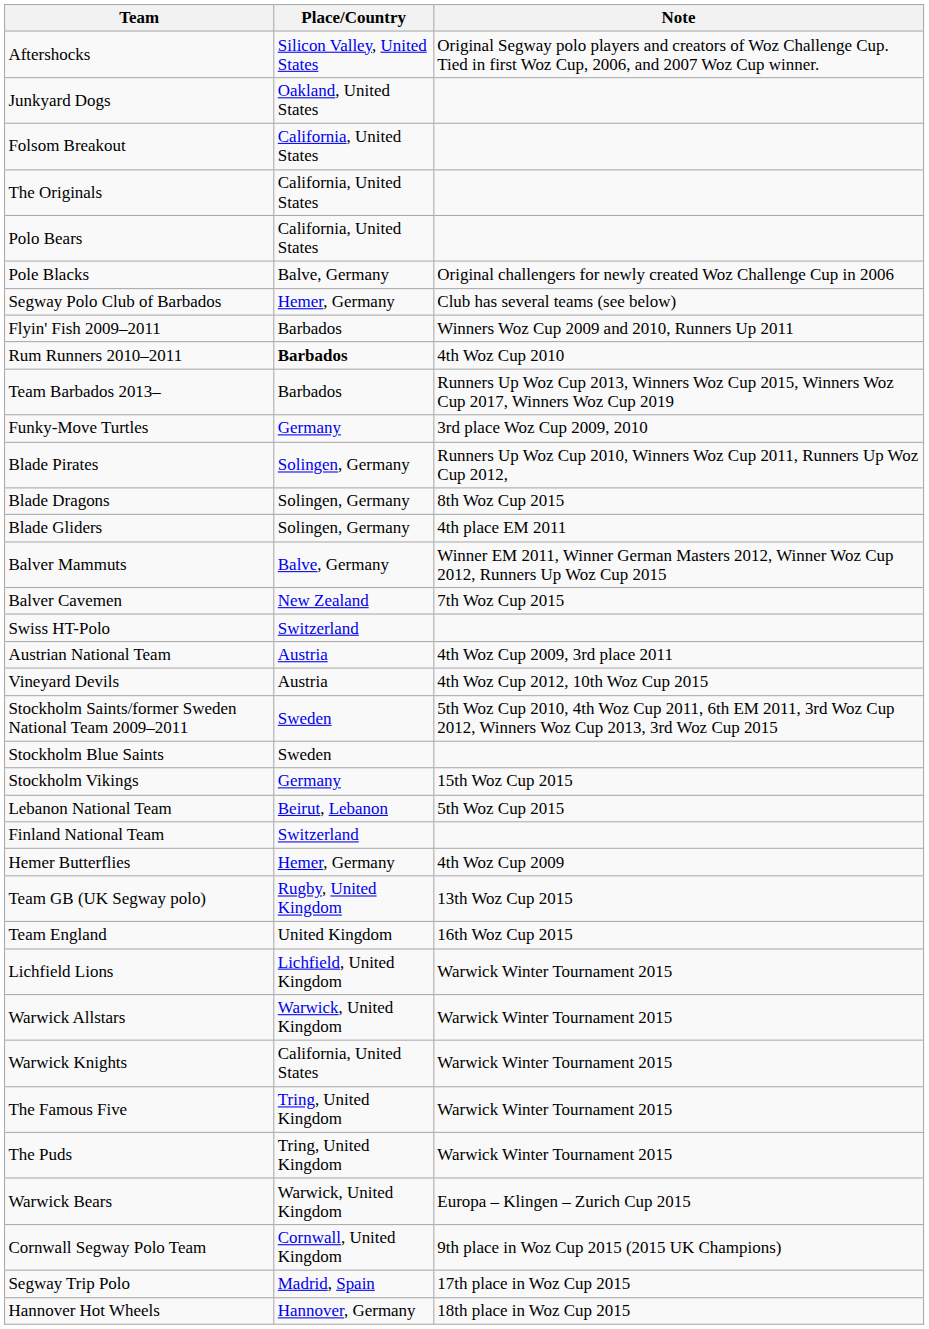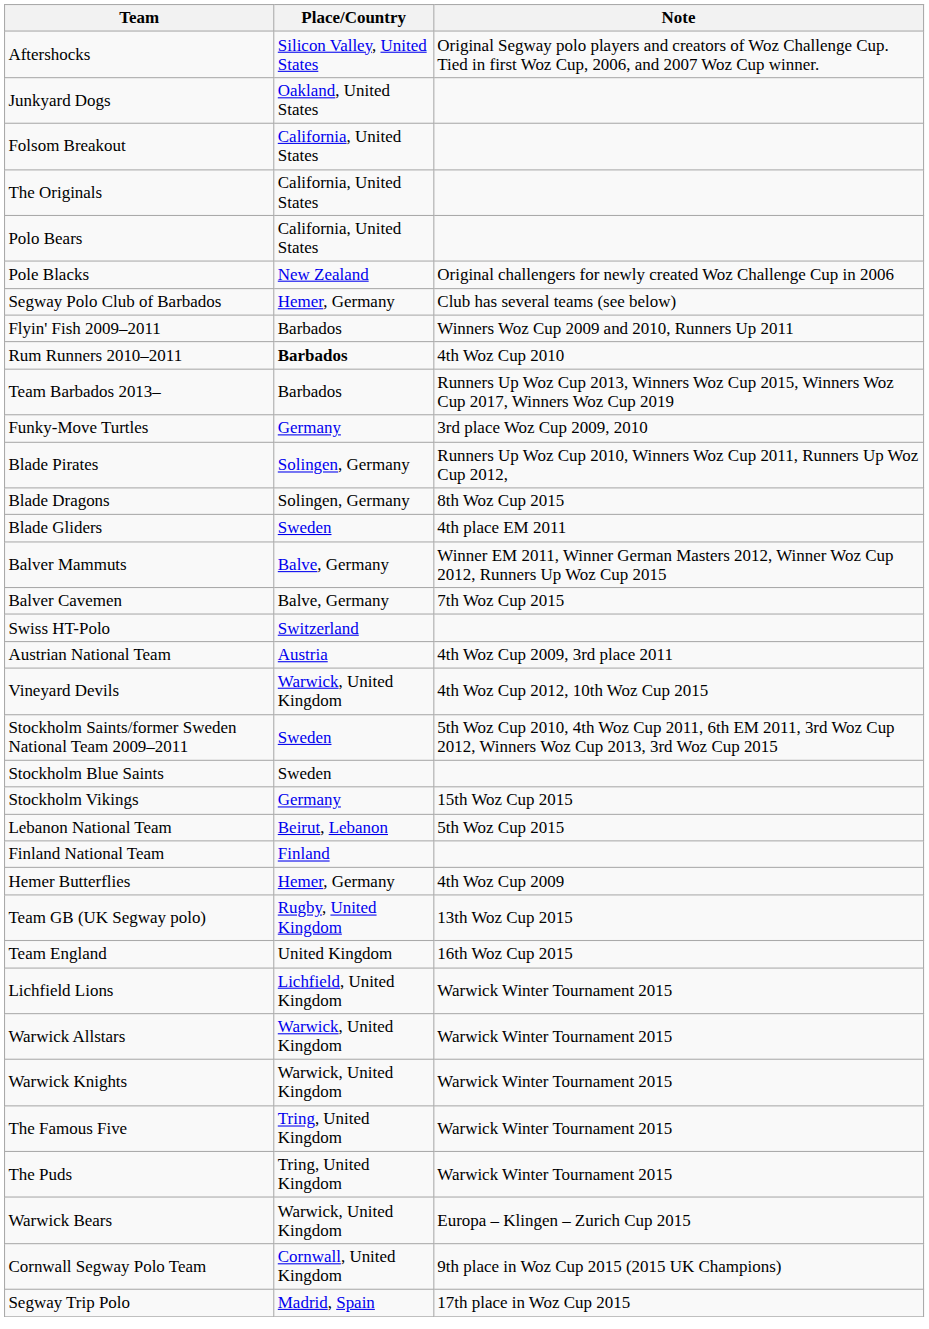 <table class=wikitable>
 <tr>
 <th>Team</th>
 <th>Place/Country</th>
 <th>Note</th>
 </tr>
 <tr>
 <td>Aftershocks</td>
 <td><a href='#'>Silicon Valley</a>, <a href='#'>United States</a></td>
 <td>Original Segway polo players and creators of Woz Challenge Cup. Tied in first Woz Cup, 2006, and 2007 Woz Cup winner.</td>
 </tr>
 <tr>
 <td>Junkyard Dogs</td>
 <td><a href='#'>Oakland</a>, United States</td>
 <td></td>
 </tr>
 <tr>
 <td>Folsom Breakout</td>
 <td><a href='#'>California</a>, United States</td>
 <td></td>
 </tr>
 <tr>
 <td>The Originals</td>
 <td>California, United States</td>
 <td></td>
 </tr>
 <tr>
 <td>Polo Bears</td>
 <td>California, United States</td>
 <td></td>
 </tr>
 <tr>
 <td>Pole Blacks</td>
-<td>Balve, Germany</td>
+<td><a href='#'>New Zealand</a></td>
 <td>Original challengers for newly created Woz Challenge Cup in 2006</td>
 </tr>
 <tr>
 <td>Segway Polo Club of Barbados</td>
 <td><a href='#'>Hemer</a>, Germany</td>
 <td>Club has several teams (see below)</td>
 </tr>
 <tr>
 <td>Flyin' Fish 2009–2011</td>
 <td>Barbados</td>
 <td>Winners Woz Cup 2009 and 2010, Runners Up 2011</td>
 </tr>
 <tr>
 <td>Rum Runners 2010–2011</td>
 <td><strong>Barbados</strong></td>
 <td>4th Woz Cup 2010</td>
 </tr>
 <tr>
 <td>Team Barbados 2013–</td>
 <td>Barbados</td>
 <td>Runners Up Woz Cup 2013, Winners Woz Cup 2015, Winners Woz Cup 2017, Winners Woz Cup 2019</td>
 </tr>
 <tr>
 <td>Funky-Move Turtles</td>
 <td><a href='#'>Germany</a></td>
 <td>3rd place Woz Cup 2009, 2010</td>
 </tr>
 <tr>
 <td>Blade Pirates</td>
 <td><a href='#'>Solingen</a>, Germany</td>
 <td>Runners Up Woz Cup 2010, Winners Woz Cup 2011, Runners Up Woz Cup 2012,</td>
 </tr>
 <tr>
 <td>Blade Dragons</td>
 <td>Solingen, Germany</td>
 <td>8th Woz Cup 2015</td>
 </tr>
 <tr>
 <td>Blade Gliders</td>
-<td>Solingen, Germany</td>
+<td><a href='#'>Sweden</a></td>
 <td>4th place EM 2011</td>
 </tr>
 <tr>
 <td>Balver Mammuts</td>
 <td><a href='#'>Balve</a>, Germany</td>
 <td>Winner EM 2011, Winner German Masters 2012, Winner Woz Cup 2012, Runners Up Woz Cup 2015</td>
 </tr>
 <tr>
 <td>Balver Cavemen</td>
-<td><a href='#'>New Zealand</a></td>
+<td>Balve, Germany</td>
 <td>7th Woz Cup 2015</td>
 </tr>
 <tr>
 <td>Swiss HT-Polo</td>
 <td><a href='#'>Switzerland</a></td>
 <td></td>
 </tr>
 <tr>
 <td>Austrian National Team</td>
 <td><a href='#'>Austria</a></td>
 <td>4th Woz Cup 2009, 3rd place 2011</td>
 </tr>
 <tr>
 <td>Vineyard Devils</td>
-<td>Austria</td>
+<td><a href='#'>Warwick</a>, United Kingdom</td>
 <td>4th Woz Cup 2012, 10th Woz Cup 2015</td>
 </tr>
 <tr>
 <td>Stockholm Saints/former Sweden National Team 2009–2011</td>
 <td><a href='#'>Sweden</a></td>
 <td>5th Woz Cup 2010, 4th Woz Cup 2011, 6th EM 2011, 3rd Woz Cup 2012, Winners Woz Cup 2013, 3rd Woz Cup 2015</td>
 </tr>
 <tr>
 <td>Stockholm Blue Saints</td>
 <td>Sweden</td>
 <td></td>
 </tr>
 <tr>
 <td>Stockholm Vikings</td>
 <td><a href='#'>Germany</a></td>
 <td>15th Woz Cup 2015</td>
 </tr>
 <tr>
 <td>Lebanon National Team</td>
 <td><a href='#'>Beirut</a>, <a href='#'>Lebanon</a></td>
 <td>5th Woz Cup 2015</td>
 </tr>
 <tr>
 <td>Finland National Team</td>
-<td><a href='#'>Switzerland</a></td>
+<td><a href='#'>Finland</a></td>
 <td></td>
 </tr>
 <tr>
 <td>Hemer Butterflies</td>
 <td><a href='#'>Hemer</a>, Germany</td>
 <td>4th Woz Cup 2009</td>
 </tr>
 <tr>
 <td>Team GB (UK Segway polo)</td>
 <td><a href='#'>Rugby</a>, <a href='#'>United Kingdom</a></td>
 <td>13th Woz Cup 2015</td>
 </tr>
 <tr>
 <td>Team England</td>
 <td>United Kingdom</td>
 <td>16th Woz Cup 2015</td>
 </tr>
 <tr>
 <td>Lichfield Lions</td>
 <td><a href='#'>Lichfield</a>, United Kingdom</td>
 <td>Warwick Winter Tournament 2015</td>
 </tr>
 <tr>
 <td>Warwick Allstars</td>
 <td><a href='#'>Warwick</a>, United Kingdom</td>
 <td>Warwick Winter Tournament 2015</td>
 </tr>
 <tr>
 <td>Warwick Knights</td>
-<td>California, United States</td>
+<td>Warwick, United Kingdom</td>
 <td>Warwick Winter Tournament 2015</td>
 </tr>
 <tr>
 <td>The Famous Five</td>
 <td><a href='#'>Tring</a>, United Kingdom</td>
 <td>Warwick Winter Tournament 2015</td>
 </tr>
 <tr>
 <td>The Puds</td>
 <td>Tring, United Kingdom</td>
 <td>Warwick Winter Tournament 2015</td>
 </tr>
 <tr>
 <td>Warwick Bears</td>
 <td>Warwick, United Kingdom</td>
 <td>Europa – Klingen – Zurich Cup 2015</td>
 </tr>
 <tr>
 <td>Cornwall Segway Polo Team</td>
 <td><a href='#'>Cornwall</a>, United Kingdom</td>
 <td>9th place in Woz Cup 2015 (2015 UK Champions)</td>
 </tr>
 <tr>
 <td>Segway Trip Polo</td>
 <td><a href='#'>Madrid</a>, <a href='#'>Spain</a></td>
 <td>17th place in Woz Cup 2015</td>
 </tr>
-<tr>
-<td>Hannover Hot Wheels</td>
-<td><a href='#'>Hannover</a>, Germany</td>
-<td>18th place in Woz Cup 2015</td>
-</tr>
 </table>
